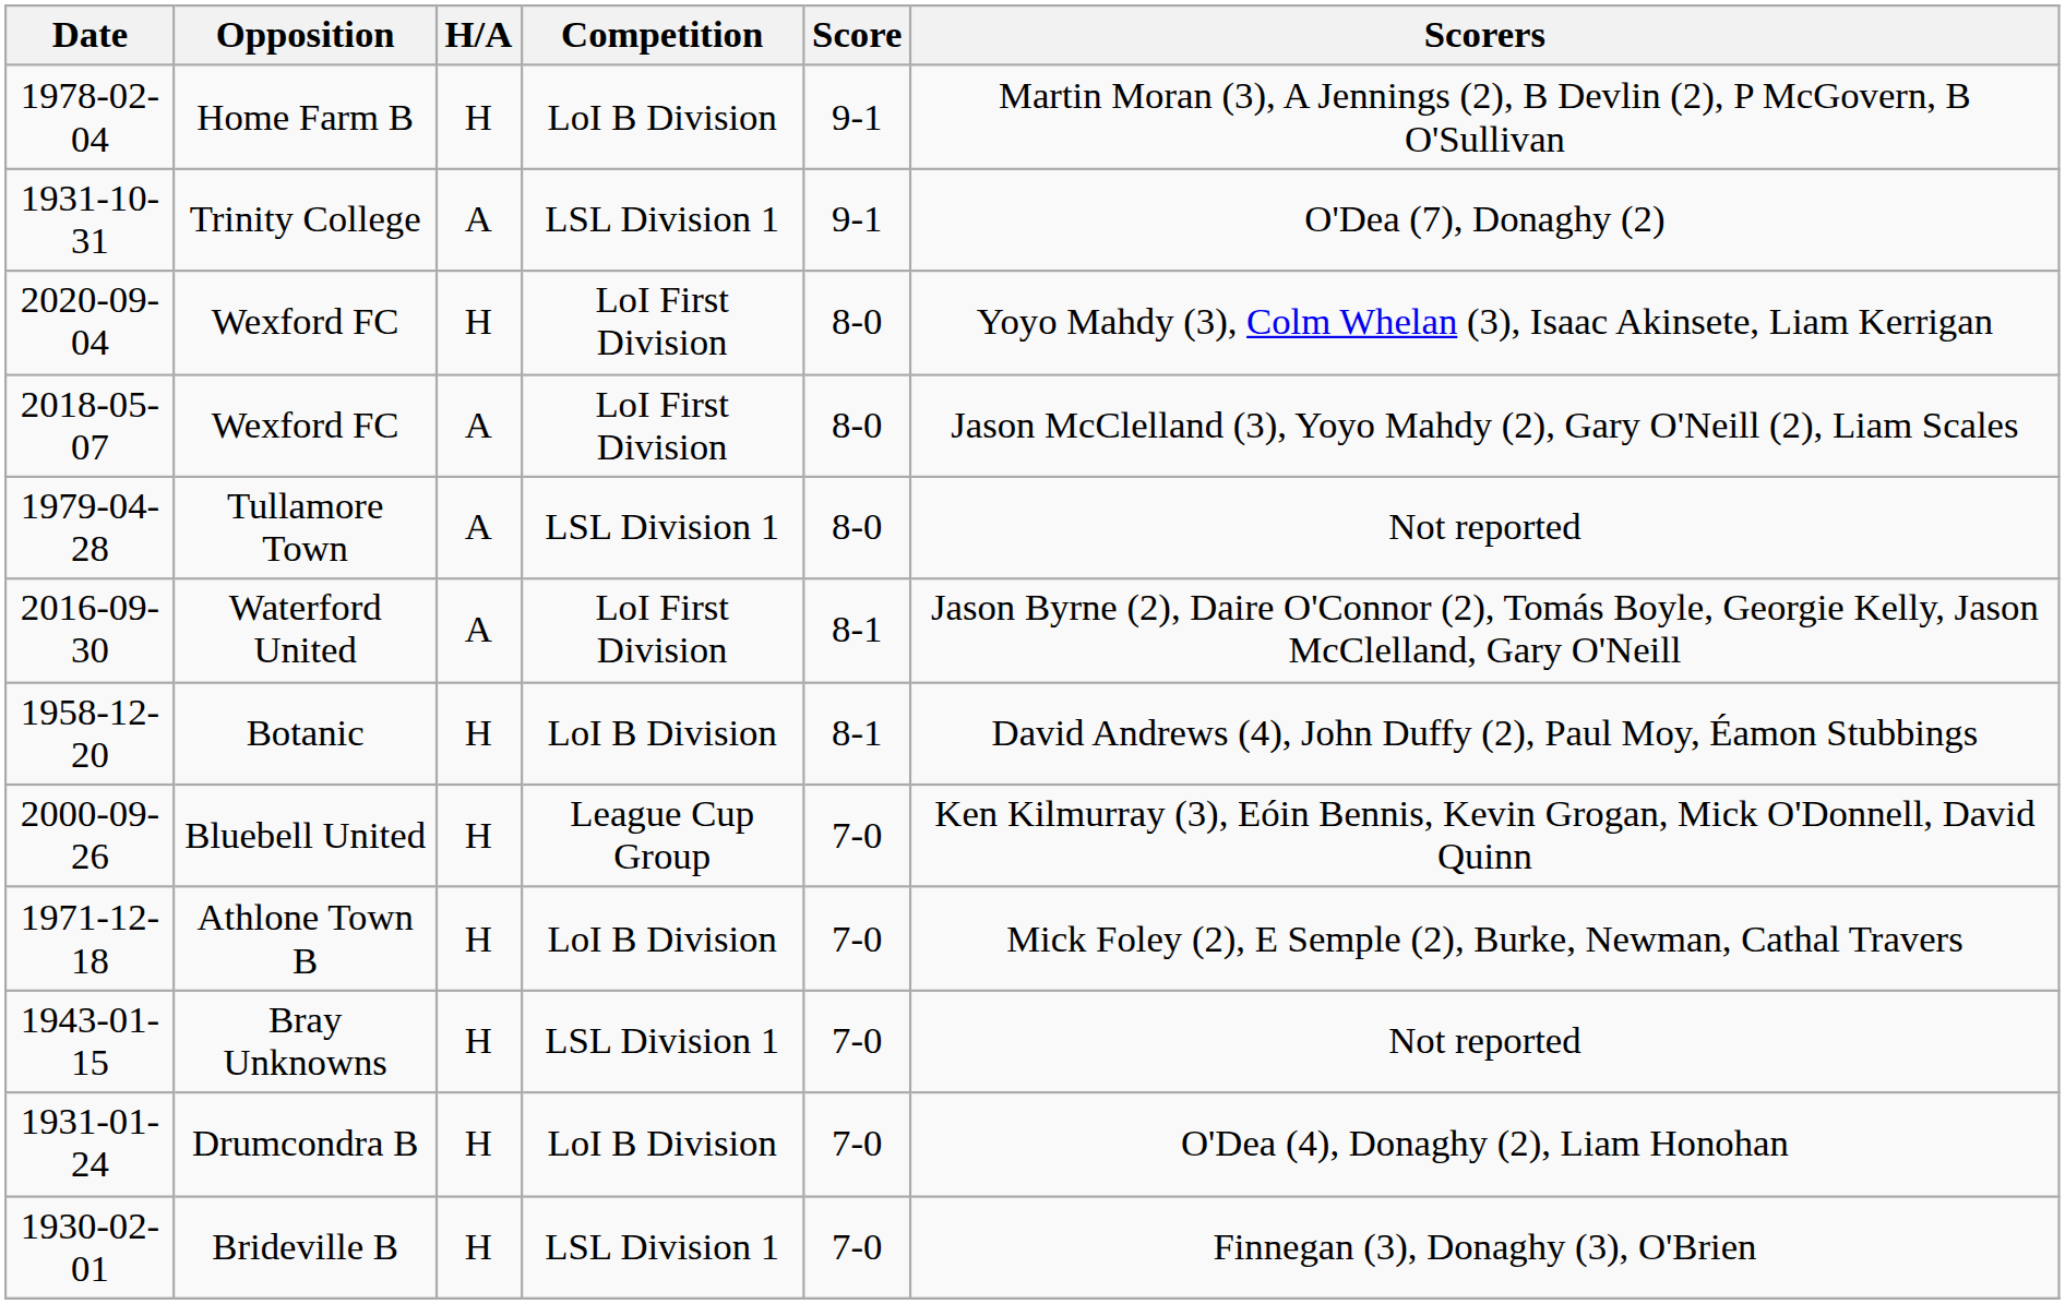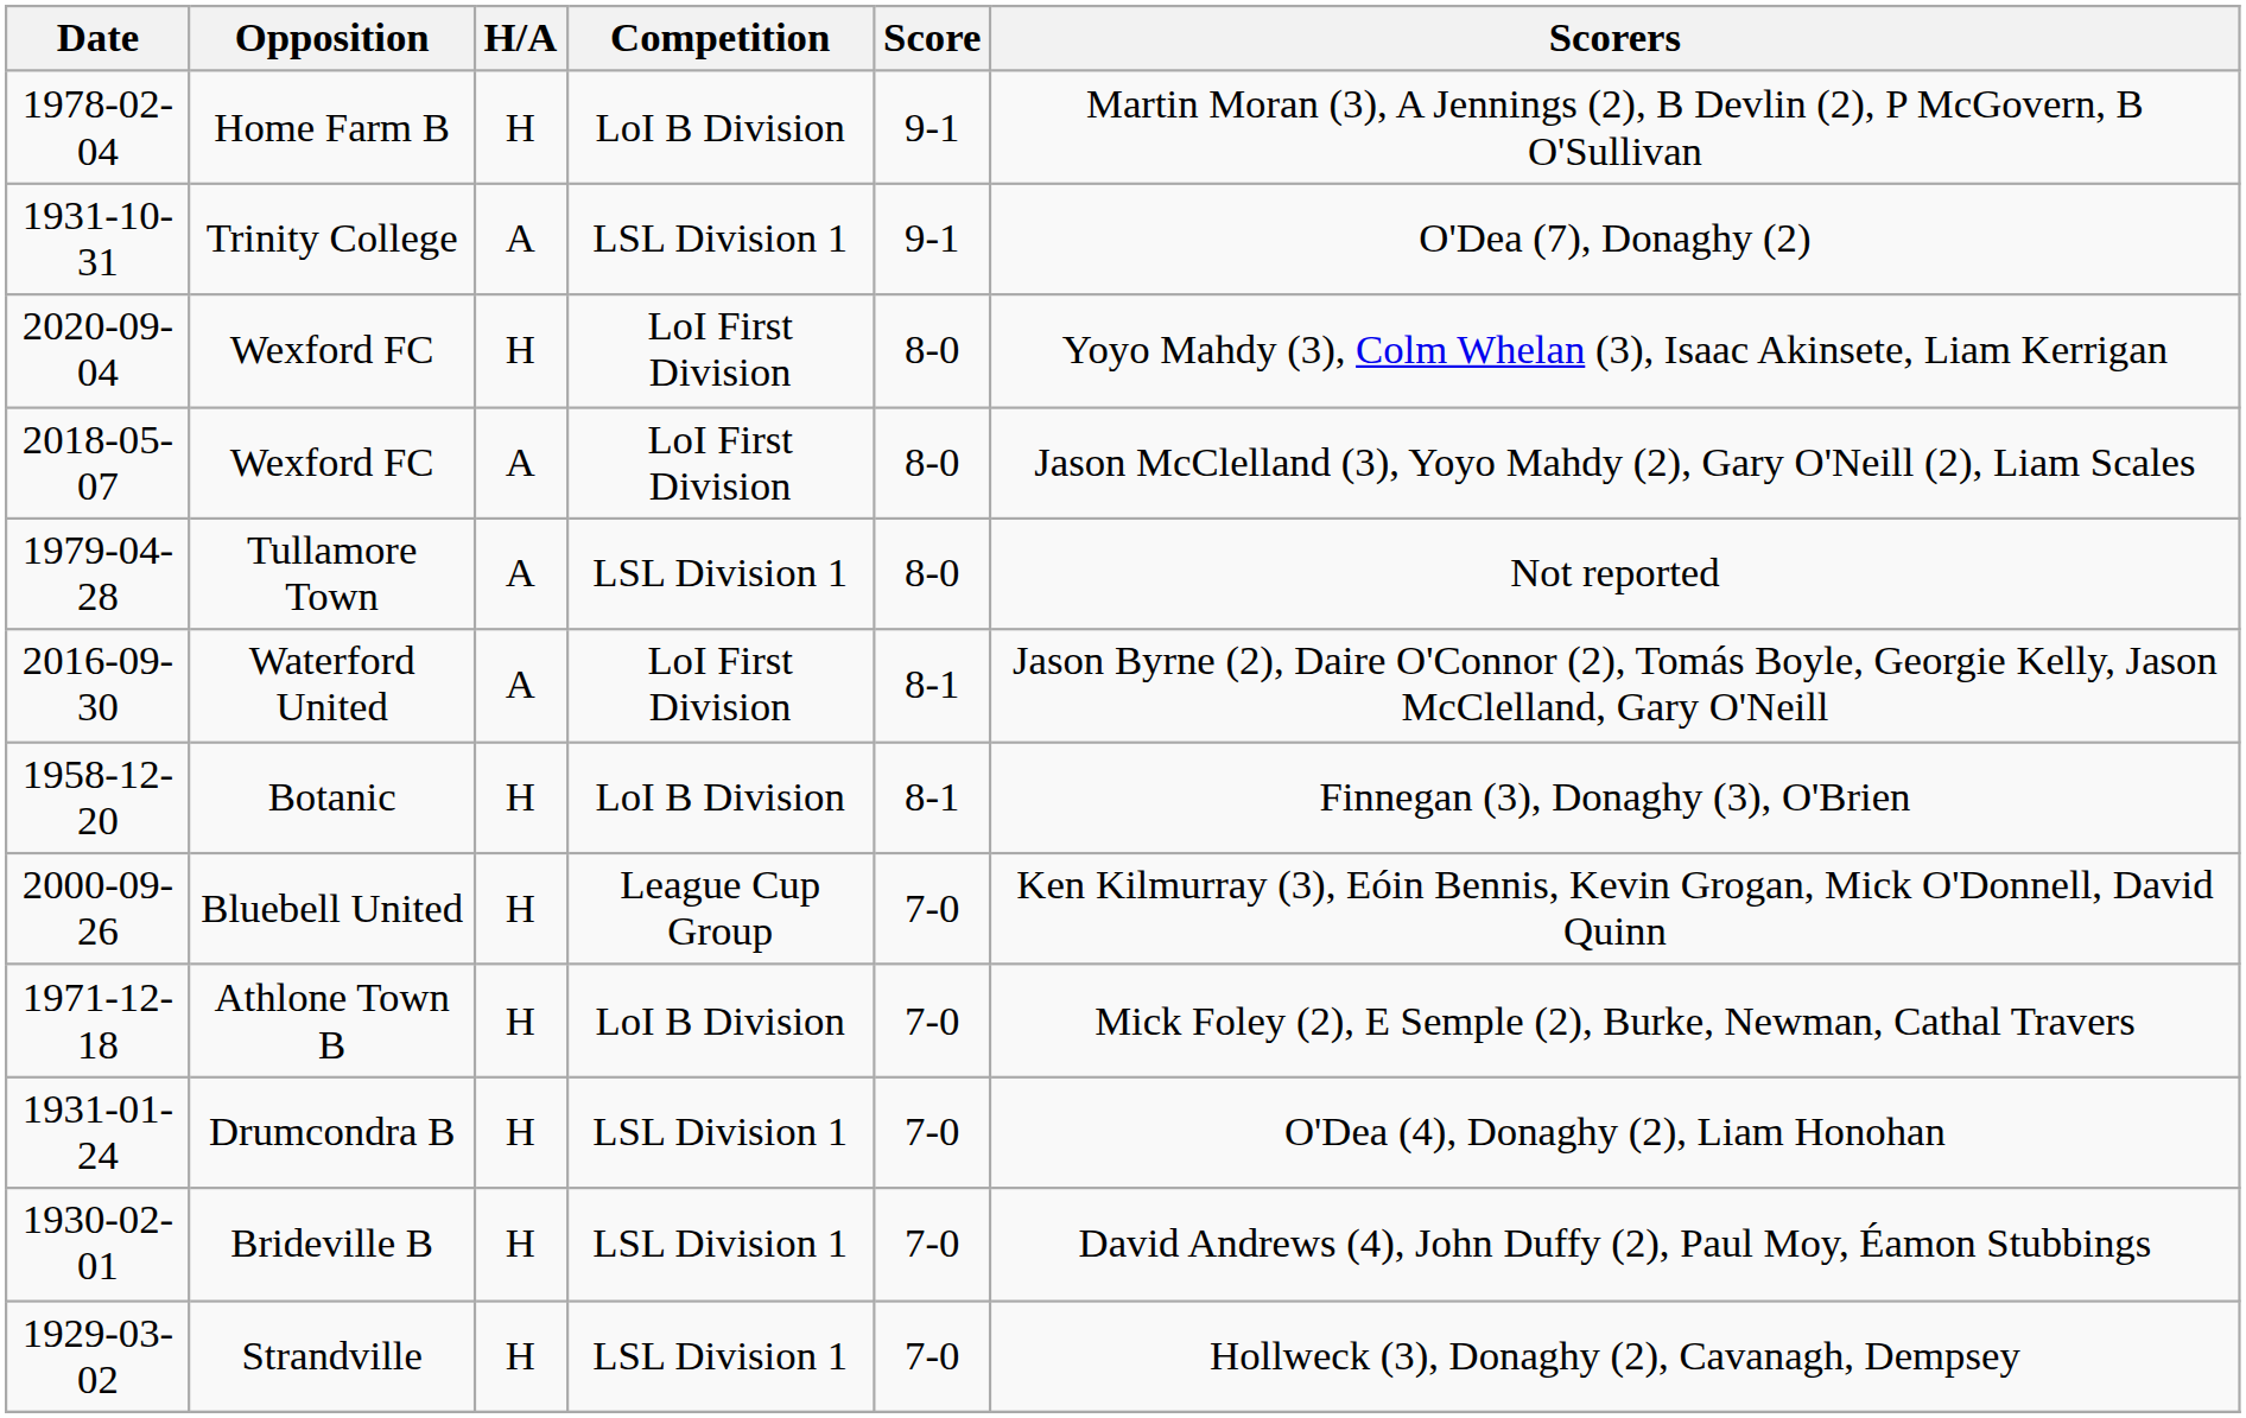 <table class="wikitable" style="text-align:center;">
 <tr>
 <th>Date</th>
 <th>Opposition</th>
 <th>H/A</th>
 <th>Competition</th>
 <th>Score</th>
 <th>Scorers</th>
 </tr>
 <tr>
 <td>1978-02-04</td>
 <td>Home Farm B</td>
 <td>H</td>
 <td>LoI B Division</td>
 <td>9-1</td>
 <td>Martin Moran (3), A Jennings (2), B Devlin (2), P McGovern, B O'Sullivan</td>
 </tr>
 <tr>
 <td>1931-10-31</td>
 <td>Trinity College</td>
 <td>A</td>
 <td>LSL Division 1</td>
 <td>9-1</td>
 <td>O'Dea (7), Donaghy (2)</td>
 </tr>
 <tr>
 <td>2020-09-04</td>
 <td>Wexford FC</td>
 <td>H</td>
 <td>LoI First Division</td>
 <td>8-0</td>
 <td>Yoyo Mahdy (3), <a href='#'>Colm Whelan</a> (3), Isaac Akinsete, Liam Kerrigan</td>
 </tr>
 <tr>
 <td>2018-05-07</td>
 <td>Wexford FC</td>
 <td>A</td>
 <td>LoI First Division</td>
 <td>8-0</td>
 <td>Jason McClelland (3), Yoyo Mahdy (2), Gary O'Neill (2), Liam Scales</td>
 </tr>
 <tr>
 <td>1979-04-28</td>
 <td>Tullamore Town</td>
 <td>A</td>
 <td>LSL Division 1</td>
 <td>8-0</td>
 <td>Not reported</td>
 </tr>
 <tr>
 <td>2016-09-30</td>
 <td>Waterford United</td>
 <td>A</td>
 <td>LoI First Division</td>
 <td>8-1</td>
 <td>Jason Byrne (2), Daire O'Connor (2), Tomás Boyle, Georgie Kelly, Jason McClelland, Gary O'Neill</td>
 </tr>
 <tr>
 <td>1958-12-20</td>
 <td>Botanic</td>
 <td>H</td>
 <td>LoI B Division</td>
 <td>8-1</td>
-<td>David Andrews (4), John Duffy (2), Paul Moy, Éamon Stubbings</td>
+<td>Finnegan (3), Donaghy (3), O'Brien</td>
 </tr>
 <tr>
 <td>2000-09-26</td>
 <td>Bluebell United</td>
 <td>H</td>
 <td>League Cup Group</td>
 <td>7-0</td>
 <td>Ken Kilmurray (3), Eóin Bennis, Kevin Grogan, Mick O'Donnell, David Quinn</td>
 </tr>
 <tr>
 <td>1971-12-18</td>
 <td>Athlone Town B</td>
 <td>H</td>
 <td>LoI B Division</td>
 <td>7-0</td>
 <td>Mick Foley (2), E Semple (2), Burke, Newman, Cathal Travers</td>
 </tr>
 <tr>
-<td>1943-01-15</td>
-<td>Bray Unknowns</td>
-<td>H</td>
-<td>LSL Division 1</td>
-<td>7-0</td>
-<td>Not reported</td>
-</tr>
-<tr>
 <td>1931-01-24</td>
 <td>Drumcondra B</td>
 <td>H</td>
-<td>LoI B Division</td>
+<td>LSL Division 1</td>
 <td>7-0</td>
 <td>O'Dea (4), Donaghy (2), Liam Honohan</td>
 </tr>
 <tr>
 <td>1930-02-01</td>
 <td>Brideville B</td>
 <td>H</td>
 <td>LSL Division 1</td>
 <td>7-0</td>
-<td>Finnegan (3), Donaghy (3), O'Brien</td>
+<td>David Andrews (4), John Duffy (2), Paul Moy, Éamon Stubbings</td>
+</tr>
+<tr>
+<td>1929-03-02</td>
+<td>Strandville</td>
+<td>H</td>
+<td>LSL Division 1</td>
+<td>7-0</td>
+<td>Hollweck (3), Donaghy (2), Cavanagh, Dempsey</td>
 </tr>
 <tr>
 </tr>
 </table>
